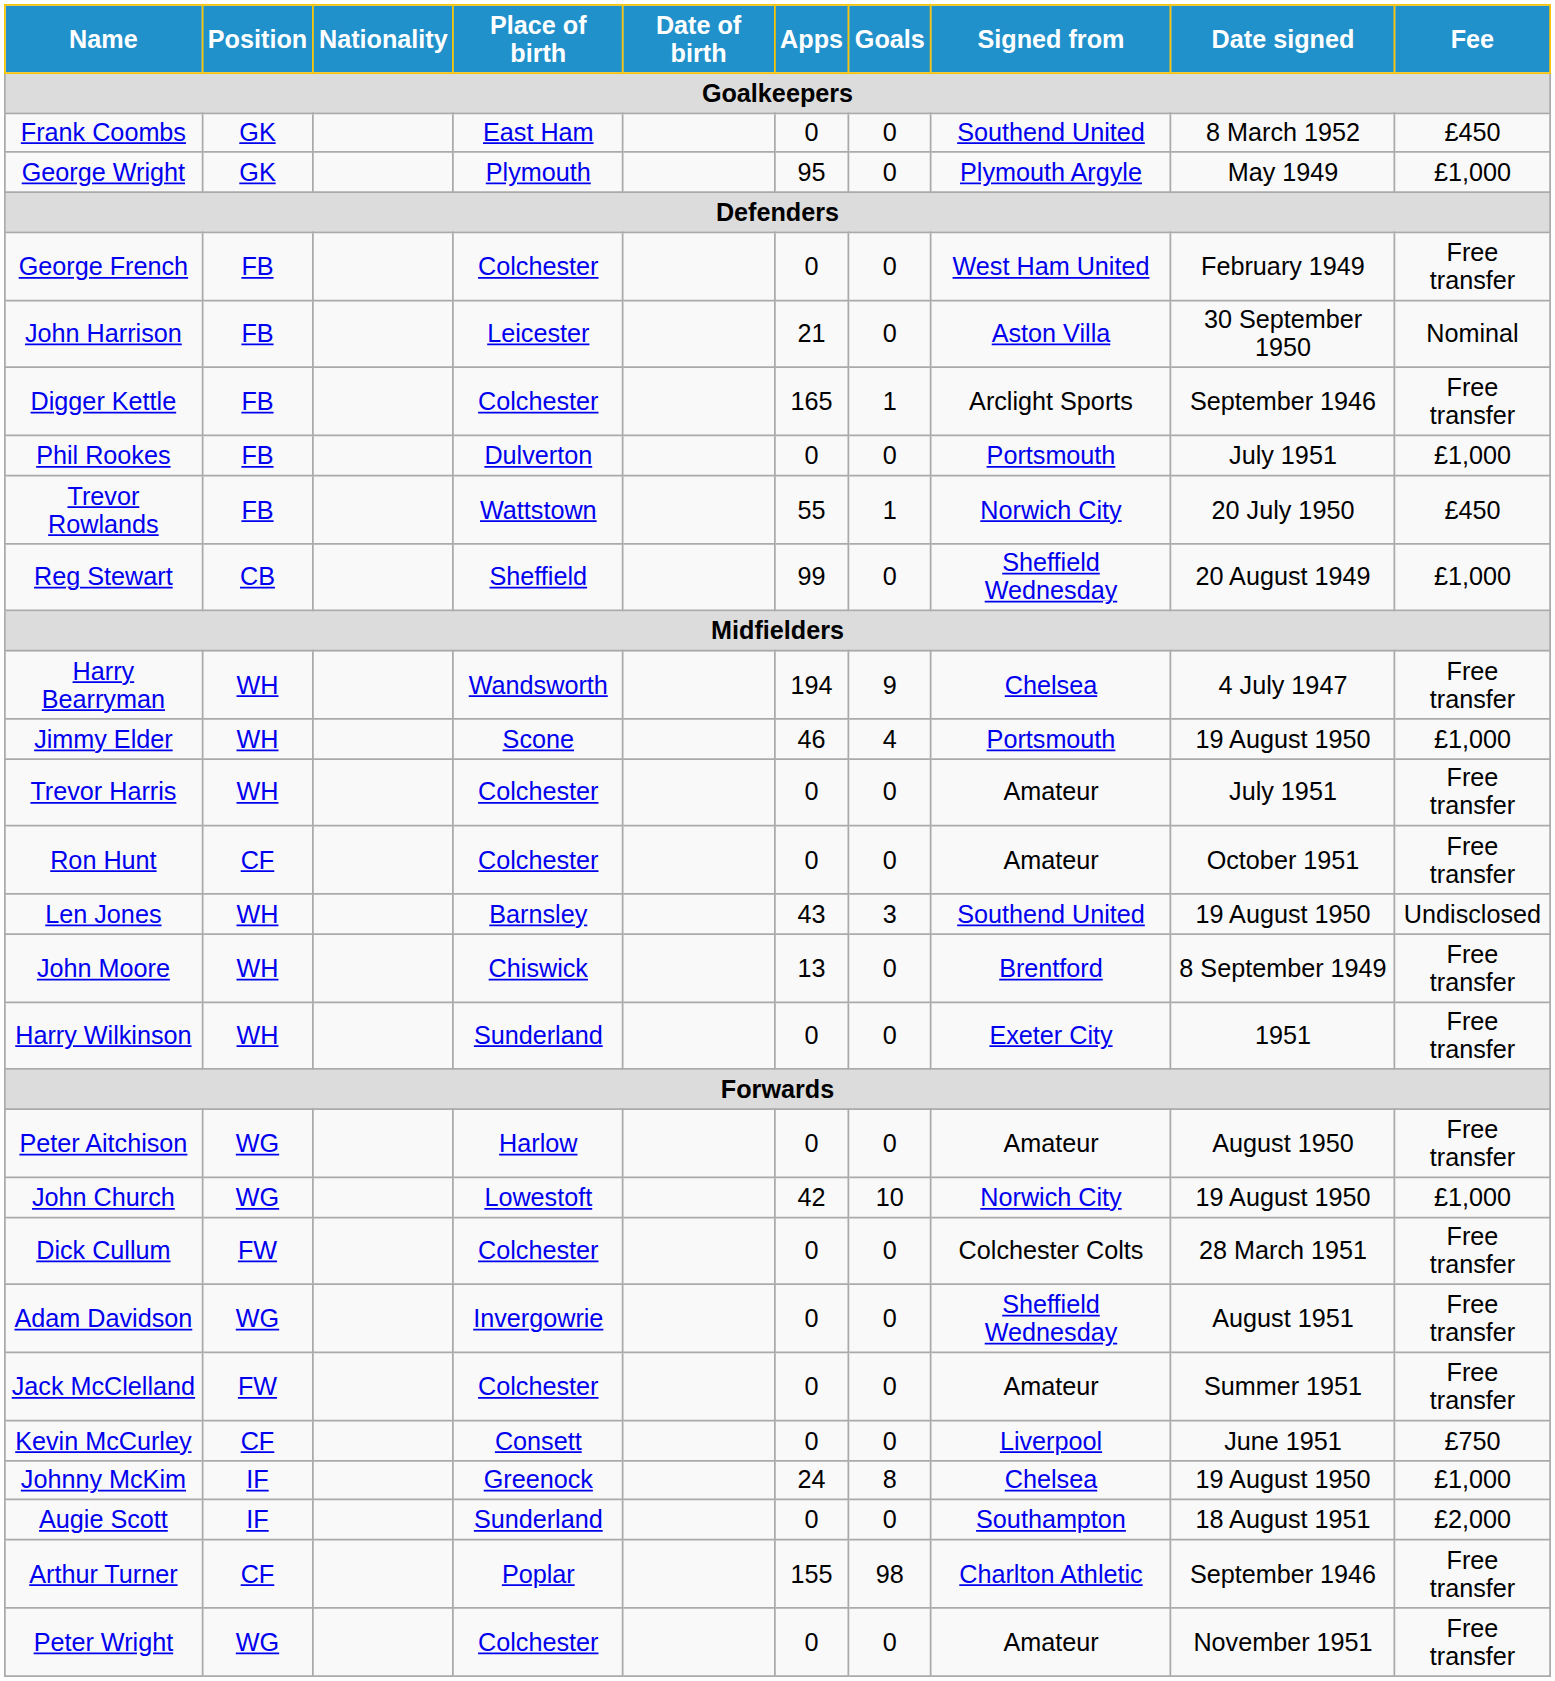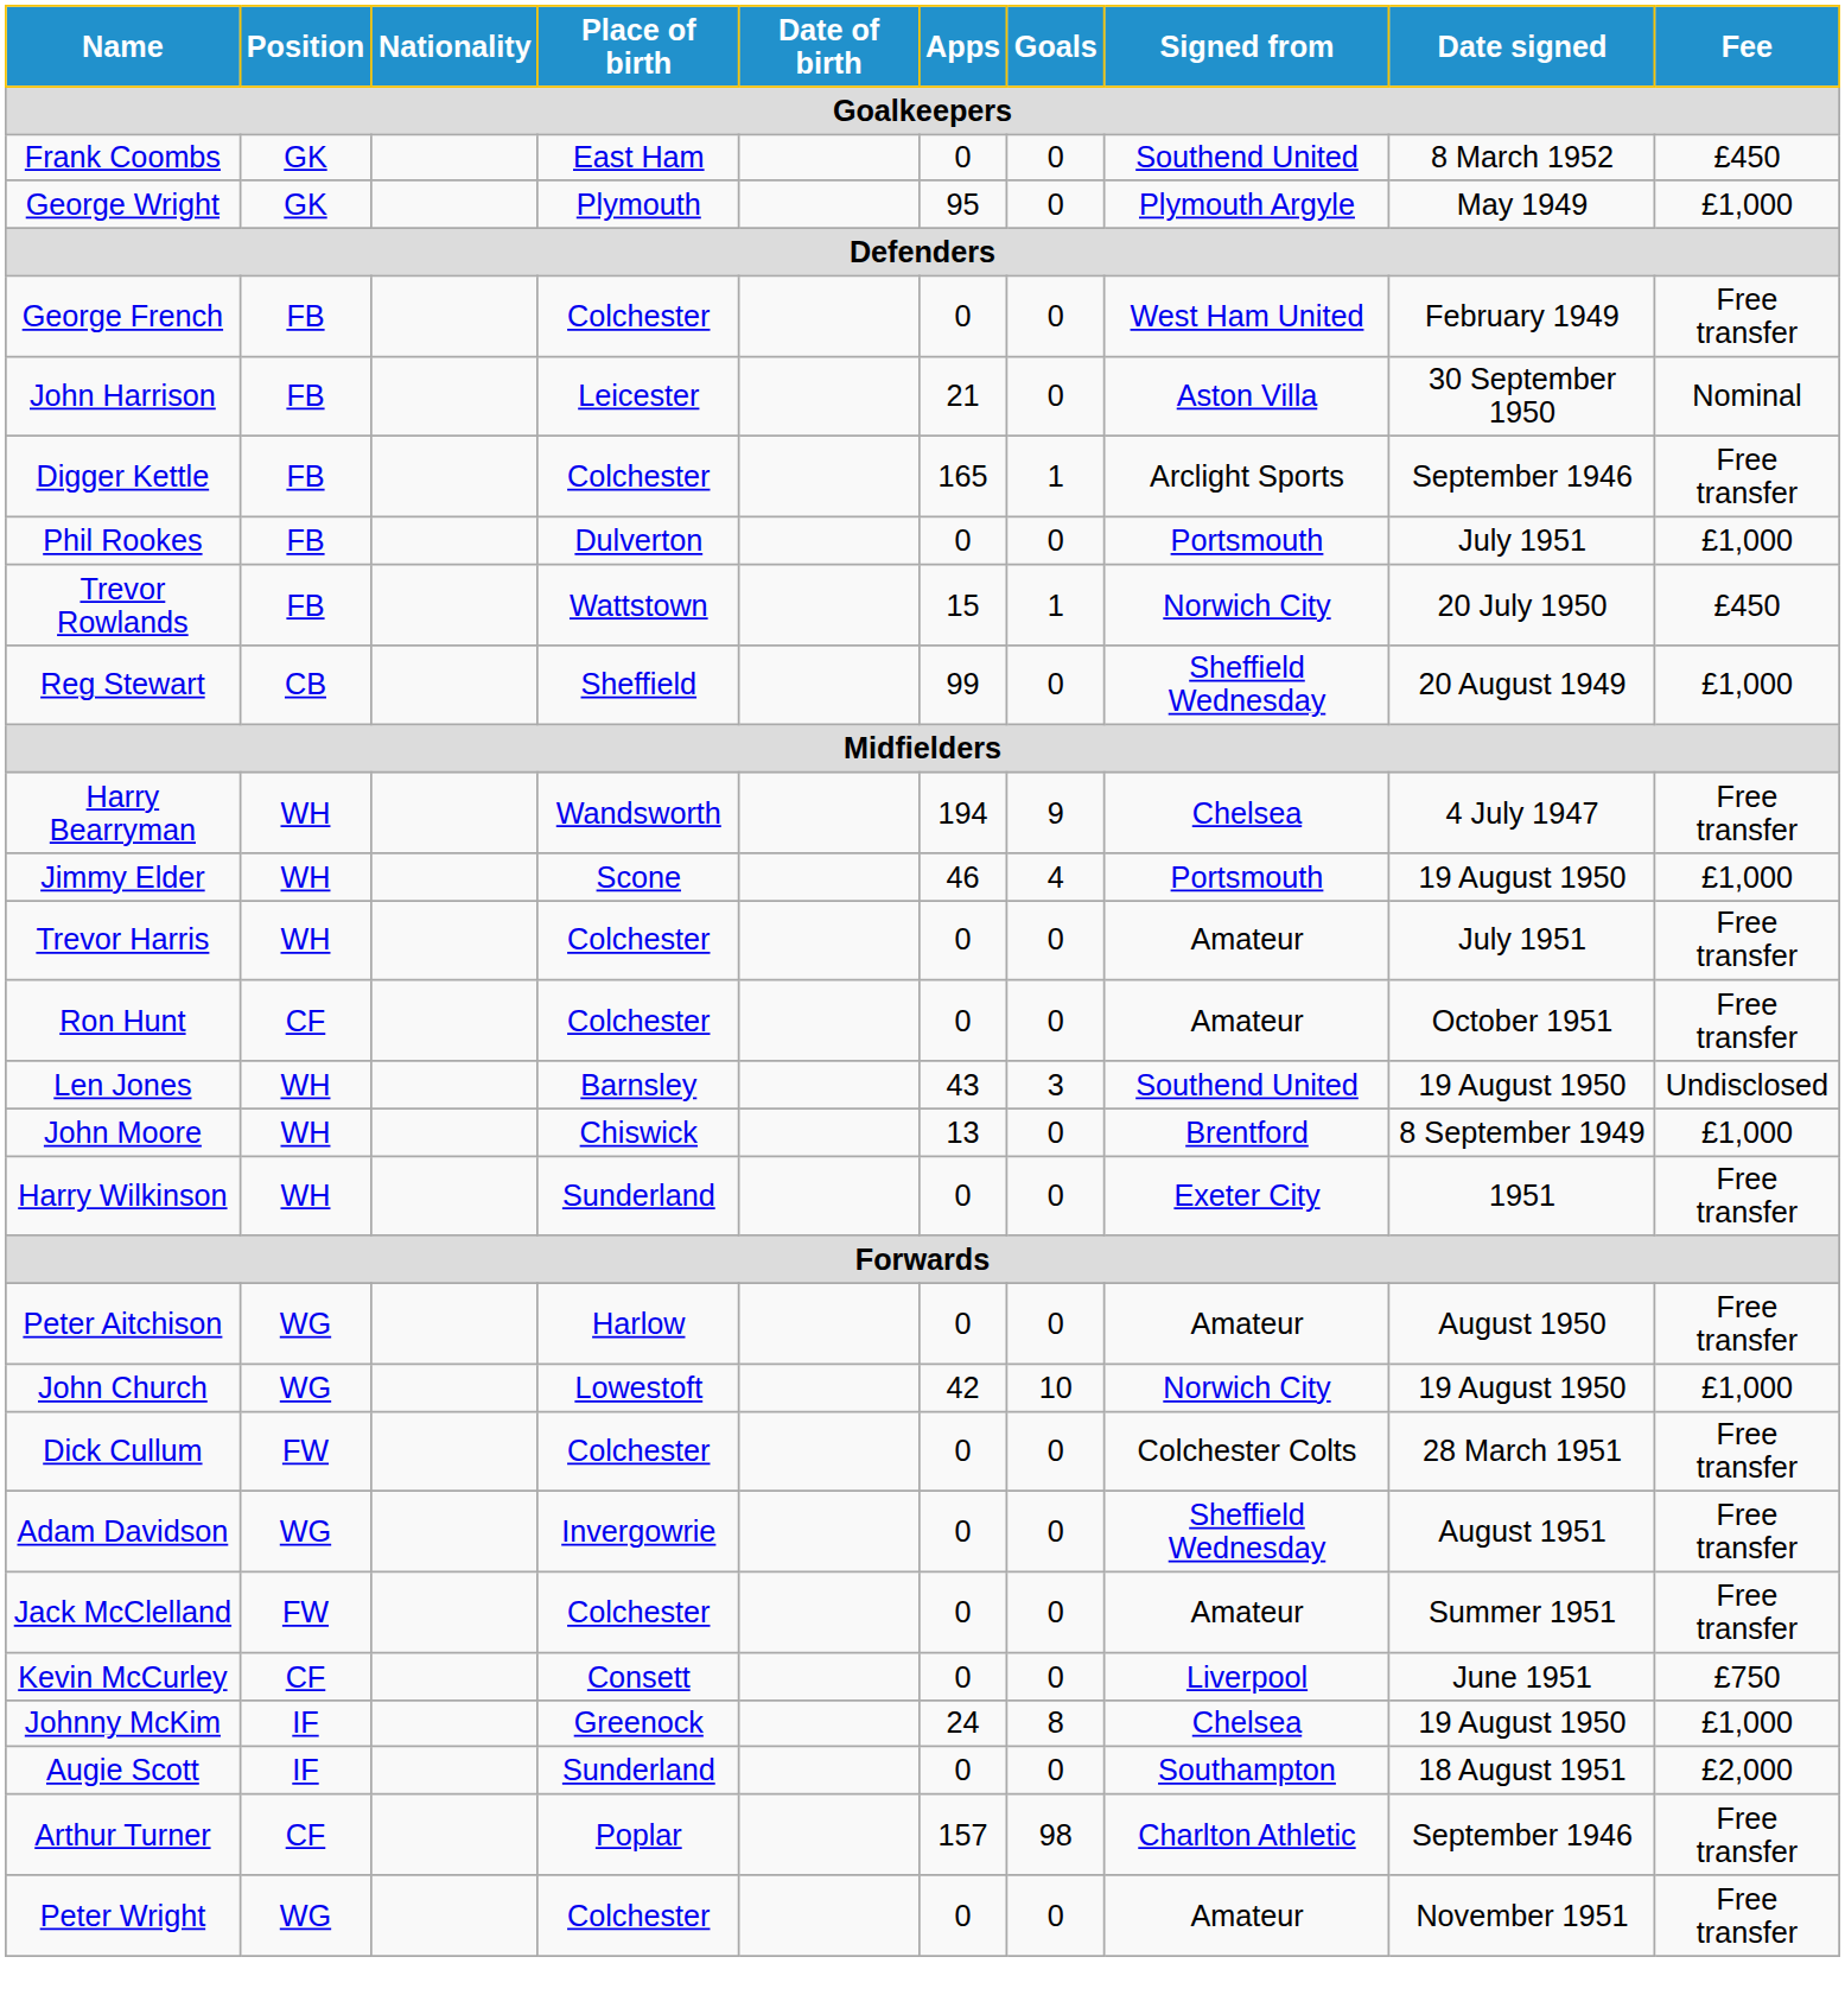 <table class="wikitable" style="text-align:center; font-size:90%; width:100%;">
 <tr>
 <th style="background:#2191CC; color:white; border:1px solid #F7C408; text-align:center;">Name</th>
 <th style="background:#2191CC; color:white; border:1px solid #F7C408; text-align:center;">Position</th>
 <th style="background:#2191CC; color:white; border:1px solid #F7C408; text-align:center;">Nationality</th>
 <th style="background:#2191CC; color:white; border:1px solid #F7C408; text-align:center;">Place of birth</th>
 <th style="background:#2191CC; color:white; border:1px solid #F7C408; text-align:center;">Date of birth</th>
 <th style="background:#2191CC; color:white; border:1px solid #F7C408; text-align:center;">Apps</th>
 <th style="background:#2191CC; color:white; border:1px solid #F7C408; text-align:center;">Goals</th>
 <th style="background:#2191CC; color:white; border:1px solid #F7C408; text-align:center;">Signed from</th>
 <th style="background:#2191CC; color:white; border:1px solid #F7C408; text-align:center;">Date signed</th>
 <th style="background:#2191CC; color:white; border:1px solid #F7C408; text-align:center;">Fee</th>
 </tr>
 <tr>
 <th colspan="12" style="background:#dcdcdc; text-align:center;">Goalkeepers</th>
 </tr>
 <tr>
 <td><a href='#'>Frank Coombs</a></td>
 <td><a href='#'>GK</a></td>
 <td></td>
 <td><a href='#'>East Ham</a></td>
 <td></td>
 <td>0</td>
 <td>0</td>
 <td> <a href='#'>Southend United</a></td>
 <td>8 March 1952</td>
 <td>£450</td>
 </tr>
 <tr>
 <td><a href='#'>George Wright</a></td>
 <td><a href='#'>GK</a></td>
 <td></td>
 <td><a href='#'>Plymouth</a></td>
 <td></td>
 <td>95</td>
 <td>0</td>
 <td> <a href='#'>Plymouth Argyle</a></td>
 <td>May 1949</td>
 <td>£1,000</td>
 </tr>
 <tr>
 <th colspan="12" style="background:#dcdcdc; text-align:center;">Defenders</th>
 </tr>
 <tr>
 <td><a href='#'>George French</a></td>
 <td><a href='#'>FB</a></td>
 <td></td>
 <td><a href='#'>Colchester</a></td>
 <td></td>
 <td>0</td>
 <td>0</td>
 <td> <a href='#'>West Ham United</a></td>
 <td>February 1949</td>
 <td>Free transfer</td>
 </tr>
 <tr>
 <td><a href='#'>John Harrison</a></td>
 <td><a href='#'>FB</a></td>
 <td></td>
 <td><a href='#'>Leicester</a></td>
 <td></td>
 <td>21</td>
 <td>0</td>
 <td> <a href='#'>Aston Villa</a></td>
 <td>30 September 1950</td>
 <td>Nominal</td>
 </tr>
 <tr>
 <td><a href='#'>Digger Kettle</a></td>
 <td><a href='#'>FB</a></td>
 <td></td>
 <td><a href='#'>Colchester</a></td>
 <td></td>
 <td>165</td>
 <td>1</td>
 <td> Arclight Sports</td>
 <td>September 1946</td>
 <td>Free transfer</td>
 </tr>
 <tr>
 <td><a href='#'>Phil Rookes</a></td>
 <td><a href='#'>FB</a></td>
 <td></td>
 <td><a href='#'>Dulverton</a></td>
 <td></td>
 <td>0</td>
 <td>0</td>
 <td> <a href='#'>Portsmouth</a></td>
 <td>July 1951</td>
 <td>£1,000</td>
 </tr>
 <tr>
 <td><a href='#'>Trevor Rowlands</a></td>
 <td><a href='#'>FB</a></td>
 <td></td>
 <td><a href='#'>Wattstown</a></td>
 <td></td>
-<td>55</td>
+<td>15</td>
 <td>1</td>
 <td> <a href='#'>Norwich City</a></td>
 <td>20 July 1950</td>
 <td>£450</td>
 </tr>
 <tr>
 <td><a href='#'>Reg Stewart</a></td>
 <td><a href='#'>CB</a></td>
 <td></td>
 <td><a href='#'>Sheffield</a></td>
 <td></td>
 <td>99</td>
 <td>0</td>
 <td> <a href='#'>Sheffield Wednesday</a></td>
 <td>20 August 1949</td>
 <td>£1,000</td>
 </tr>
 <tr>
 <th colspan="12" style="background:#dcdcdc; text-align:center;">Midfielders</th>
 </tr>
 <tr>
 <td><a href='#'>Harry Bearryman</a></td>
 <td><a href='#'>WH</a></td>
 <td></td>
 <td><a href='#'>Wandsworth</a></td>
 <td></td>
 <td>194</td>
 <td>9</td>
 <td> <a href='#'>Chelsea</a></td>
 <td>4 July 1947</td>
 <td>Free transfer</td>
 </tr>
 <tr>
 <td><a href='#'>Jimmy Elder</a></td>
 <td><a href='#'>WH</a></td>
 <td></td>
 <td><a href='#'>Scone</a></td>
 <td></td>
 <td>46</td>
 <td>4</td>
 <td> <a href='#'>Portsmouth</a></td>
 <td>19 August 1950</td>
 <td>£1,000</td>
 </tr>
 <tr>
 <td><a href='#'>Trevor Harris</a></td>
 <td><a href='#'>WH</a></td>
 <td></td>
 <td><a href='#'>Colchester</a></td>
 <td></td>
 <td>0</td>
 <td>0</td>
 <td>Amateur</td>
 <td>July 1951</td>
 <td>Free transfer</td>
 </tr>
 <tr>
 <td><a href='#'>Ron Hunt</a></td>
 <td><a href='#'>CF</a></td>
 <td></td>
 <td><a href='#'>Colchester</a></td>
 <td></td>
 <td>0</td>
 <td>0</td>
 <td>Amateur</td>
 <td>October 1951</td>
 <td>Free transfer</td>
 </tr>
 <tr>
 <td><a href='#'>Len Jones</a></td>
 <td><a href='#'>WH</a></td>
 <td></td>
 <td><a href='#'>Barnsley</a></td>
 <td></td>
 <td>43</td>
 <td>3</td>
 <td> <a href='#'>Southend United</a></td>
 <td>19 August 1950</td>
 <td>Undisclosed</td>
 </tr>
 <tr>
 <td><a href='#'>John Moore</a></td>
 <td><a href='#'>WH</a></td>
 <td></td>
 <td><a href='#'>Chiswick</a></td>
 <td></td>
 <td>13</td>
 <td>0</td>
 <td> <a href='#'>Brentford</a></td>
 <td>8 September 1949</td>
-<td>Free transfer</td>
+<td>£1,000</td>
 </tr>
 <tr>
 <td><a href='#'>Harry Wilkinson</a></td>
 <td><a href='#'>WH</a></td>
 <td></td>
 <td><a href='#'>Sunderland</a></td>
 <td></td>
 <td>0</td>
 <td>0</td>
 <td> <a href='#'>Exeter City</a></td>
 <td>1951</td>
 <td>Free transfer</td>
 </tr>
 <tr>
 <th colspan="12" style="background:#dcdcdc; text-align:center;">Forwards</th>
 </tr>
 <tr>
 <td><a href='#'>Peter Aitchison</a></td>
 <td><a href='#'>WG</a></td>
 <td></td>
 <td><a href='#'>Harlow</a></td>
 <td></td>
 <td>0</td>
 <td>0</td>
 <td>Amateur</td>
 <td>August 1950</td>
 <td>Free transfer</td>
 </tr>
 <tr>
 <td><a href='#'>John Church</a></td>
 <td><a href='#'>WG</a></td>
 <td></td>
 <td><a href='#'>Lowestoft</a></td>
 <td></td>
 <td>42</td>
 <td>10</td>
 <td> <a href='#'>Norwich City</a></td>
 <td>19 August 1950</td>
 <td>£1,000</td>
 </tr>
 <tr>
 <td><a href='#'>Dick Cullum</a></td>
 <td><a href='#'>FW</a></td>
 <td></td>
 <td><a href='#'>Colchester</a></td>
 <td></td>
 <td>0</td>
 <td>0</td>
 <td> Colchester Colts</td>
 <td>28 March 1951</td>
 <td>Free transfer</td>
 </tr>
 <tr>
 <td><a href='#'>Adam Davidson</a></td>
 <td><a href='#'>WG</a></td>
 <td></td>
 <td><a href='#'>Invergowrie</a></td>
 <td></td>
 <td>0</td>
 <td>0</td>
 <td> <a href='#'>Sheffield Wednesday</a></td>
 <td>August 1951</td>
 <td>Free transfer</td>
 </tr>
 <tr>
 <td><a href='#'>Jack McClelland</a></td>
 <td><a href='#'>FW</a></td>
 <td></td>
 <td><a href='#'>Colchester</a></td>
 <td></td>
 <td>0</td>
 <td>0</td>
 <td>Amateur</td>
 <td>Summer 1951</td>
 <td>Free transfer</td>
 </tr>
 <tr>
 <td><a href='#'>Kevin McCurley</a></td>
 <td><a href='#'>CF</a></td>
 <td></td>
 <td><a href='#'>Consett</a></td>
 <td></td>
 <td>0</td>
 <td>0</td>
 <td> <a href='#'>Liverpool</a></td>
 <td>June 1951</td>
 <td>£750</td>
 </tr>
 <tr>
 <td><a href='#'>Johnny McKim</a></td>
 <td><a href='#'>IF</a></td>
 <td></td>
 <td><a href='#'>Greenock</a></td>
 <td></td>
 <td>24</td>
 <td>8</td>
 <td> <a href='#'>Chelsea</a></td>
 <td>19 August 1950</td>
 <td>£1,000</td>
 </tr>
 <tr>
 <td><a href='#'>Augie Scott</a></td>
 <td><a href='#'>IF</a></td>
 <td></td>
 <td><a href='#'>Sunderland</a></td>
 <td></td>
 <td>0</td>
 <td>0</td>
 <td> <a href='#'>Southampton</a></td>
 <td>18 August 1951</td>
 <td>£2,000</td>
 </tr>
 <tr>
 <td><a href='#'>Arthur Turner</a></td>
 <td><a href='#'>CF</a></td>
 <td></td>
 <td><a href='#'>Poplar</a></td>
 <td></td>
-<td>155</td>
+<td>157</td>
 <td>98</td>
 <td> <a href='#'>Charlton Athletic</a></td>
 <td>September 1946</td>
 <td>Free transfer</td>
 </tr>
 <tr>
 <td><a href='#'>Peter Wright</a></td>
 <td><a href='#'>WG</a></td>
 <td></td>
 <td><a href='#'>Colchester</a></td>
 <td></td>
 <td>0</td>
 <td>0</td>
 <td>Amateur</td>
 <td>November 1951</td>
 <td>Free transfer</td>
 </tr>
 </table>
